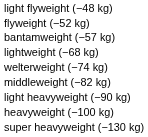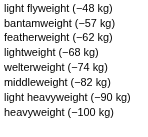 <table>
 <tr>
 <td>light flyweight (−48 kg)<br></td>
 <td></td>
 <td></td>
 <td></td>
 </tr>
 <tr>
-<td>flyweight (−52 kg)<br></td>
+<td>bantamweight (−57 kg)<br></td>
 <td></td>
 <td></td>
 <td></td>
 </tr>
 <tr>
-<td>bantamweight (−57 kg)<br></td>
+<td>featherweight (−62 kg)<br></td>
 <td></td>
 <td></td>
 <td></td>
 </tr>
 <tr>
 <td>lightweight (−68 kg)<br></td>
 <td></td>
 <td></td>
 <td></td>
 </tr>
 <tr>
 <td>welterweight (−74 kg)<br></td>
 <td></td>
 <td></td>
 <td></td>
 </tr>
 <tr>
 <td>middleweight (−82 kg)<br></td>
 <td></td>
 <td></td>
 <td></td>
 </tr>
 <tr>
 <td>light heavyweight (−90 kg)<br></td>
 <td></td>
 <td></td>
 <td></td>
 </tr>
 <tr>
 <td>heavyweight (−100 kg)<br></td>
 <td></td>
 <td></td>
 <td></td>
 </tr>
-<tr>
-<td>super heavyweight (−130 kg)<br></td>
-<td></td>
-<td></td>
-<td></td>
-</tr>
 </table>
